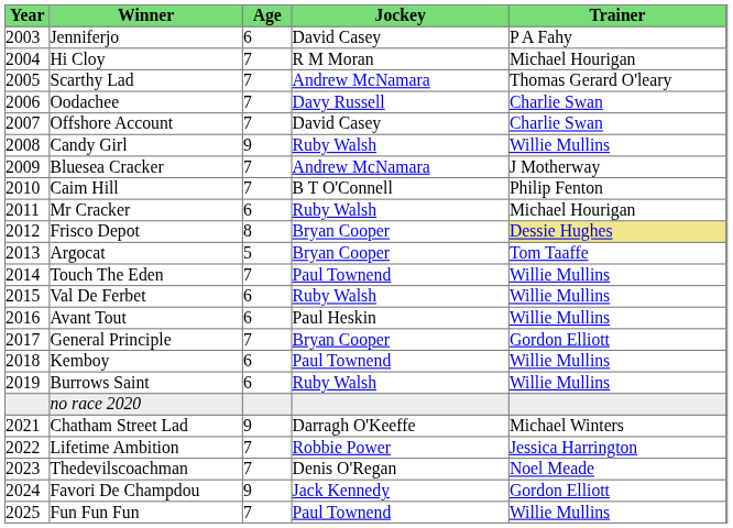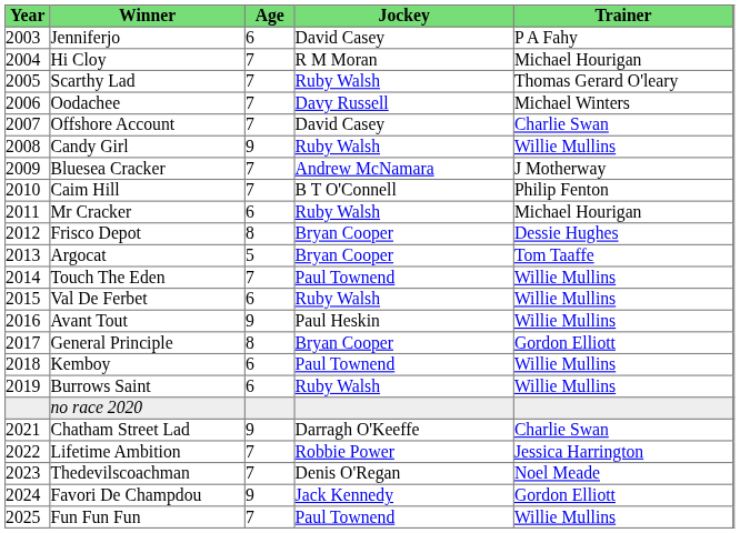 <table class = "sortable" | border="1" cellpadding="0" style="border-collapse: collapse; font-size:90%">
 <tr bgcolor="#77dd77" align="center">
 <th width="36px"><strong>Year</strong><br></th>
 <th width="160px"><strong>Winner</strong><br></th>
 <th width="40px"><strong>Age</strong><br></th>
 <th width="180px"><strong>Jockey</strong><br></th>
 <th width="180px"><strong>Trainer</strong><br></th>
 </tr>
 <tr>
 <td>2003</td>
 <td>Jenniferjo</td>
 <td>6</td>
 <td>David Casey</td>
 <td>P A Fahy</td>
 </tr>
 <tr>
 <td>2004</td>
 <td>Hi Cloy</td>
 <td>7</td>
 <td>R M Moran</td>
 <td>Michael Hourigan</td>
 </tr>
 <tr>
 <td>2005</td>
 <td>Scarthy Lad</td>
 <td>7</td>
-<td><a href='#'>Andrew McNamara</a></td>
+<td><a href='#'>Ruby Walsh</a></td>
 <td>Thomas Gerard O'leary</td>
 </tr>
 <tr>
 <td>2006</td>
 <td>Oodachee</td>
 <td>7</td>
 <td><a href='#'>Davy Russell</a></td>
-<td><a href='#'>Charlie Swan</a></td>
+<td>Michael Winters</td>
 </tr>
 <tr>
 <td>2007</td>
 <td>Offshore Account</td>
 <td>7</td>
 <td>David Casey</td>
 <td><a href='#'>Charlie Swan</a></td>
 </tr>
 <tr>
 <td>2008</td>
 <td>Candy Girl</td>
 <td>9</td>
 <td><a href='#'>Ruby Walsh</a></td>
 <td><a href='#'>Willie Mullins</a></td>
 </tr>
 <tr>
 <td>2009</td>
 <td>Bluesea Cracker</td>
 <td>7</td>
 <td><a href='#'>Andrew McNamara</a></td>
 <td>J Motherway</td>
 </tr>
 <tr>
 <td>2010</td>
 <td>Caim Hill</td>
 <td>7</td>
 <td>B T O'Connell</td>
 <td>Philip Fenton</td>
 </tr>
 <tr>
 <td>2011</td>
 <td>Mr Cracker</td>
 <td>6</td>
 <td><a href='#'>Ruby Walsh</a></td>
 <td>Michael Hourigan</td>
 </tr>
 <tr>
 <td>2012</td>
 <td>Frisco Depot</td>
 <td>8</td>
 <td><a href='#'>Bryan Cooper</a></td>
-<td style="background: khaki;"><a href='#'>Dessie Hughes</a></td>
+<td><a href='#'>Dessie Hughes</a></td>
 </tr>
 <tr>
 <td>2013</td>
 <td>Argocat</td>
 <td>5</td>
 <td><a href='#'>Bryan Cooper</a></td>
 <td><a href='#'>Tom Taaffe</a></td>
 </tr>
 <tr>
 <td>2014</td>
 <td>Touch The Eden</td>
 <td>7</td>
 <td><a href='#'>Paul Townend</a></td>
 <td><a href='#'>Willie Mullins</a></td>
 </tr>
 <tr>
 <td>2015</td>
 <td>Val De Ferbet</td>
 <td>6</td>
 <td><a href='#'>Ruby Walsh</a></td>
 <td><a href='#'>Willie Mullins</a></td>
 </tr>
 <tr>
 <td>2016</td>
 <td>Avant Tout</td>
-<td>6</td>
+<td>9</td>
 <td>Paul Heskin</td>
 <td><a href='#'>Willie Mullins</a></td>
 </tr>
 <tr>
 <td>2017</td>
 <td>General Principle</td>
-<td>7</td>
+<td>8</td>
 <td><a href='#'>Bryan Cooper</a></td>
 <td><a href='#'>Gordon Elliott</a></td>
 </tr>
 <tr>
 <td>2018</td>
 <td>Kemboy</td>
 <td>6</td>
 <td><a href='#'>Paul Townend</a></td>
 <td><a href='#'>Willie Mullins</a></td>
 </tr>
 <tr>
 <td>2019</td>
 <td>Burrows Saint</td>
 <td>6</td>
 <td><a href='#'>Ruby Walsh</a></td>
 <td><a href='#'>Willie Mullins</a></td>
 </tr>
 <tr bgcolor="#eeeeee">
 <td data-sort-value="2020"></td>
 <td><em>no race 2020</em></td>
 <td></td>
 <td></td>
 <td></td>
 <td></td>
 </tr>
 <tr>
 <td>2021</td>
 <td>Chatham Street Lad</td>
 <td>9</td>
 <td>Darragh O'Keeffe</td>
-<td>Michael Winters</td>
+<td><a href='#'>Charlie Swan</a></td>
 </tr>
 <tr>
 <td>2022</td>
 <td>Lifetime Ambition</td>
 <td>7</td>
 <td><a href='#'>Robbie Power</a></td>
 <td><a href='#'>Jessica Harrington</a></td>
 </tr>
 <tr>
 <td>2023</td>
 <td>Thedevilscoachman</td>
 <td>7</td>
 <td>Denis O'Regan</td>
 <td><a href='#'>Noel Meade</a></td>
 </tr>
 <tr>
 <td>2024</td>
 <td>Favori De Champdou</td>
 <td>9</td>
 <td><a href='#'>Jack Kennedy</a></td>
 <td><a href='#'>Gordon Elliott</a></td>
 </tr>
 <tr>
 <td>2025</td>
 <td>Fun Fun Fun</td>
 <td>7</td>
 <td><a href='#'>Paul Townend</a></td>
 <td><a href='#'>Willie Mullins</a></td>
 </tr>
 </table>
